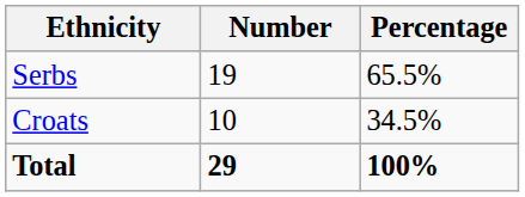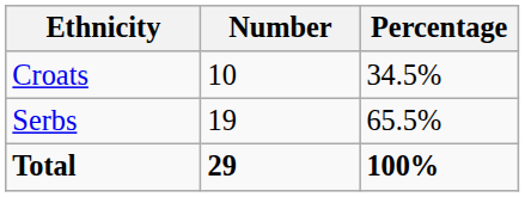 <table class="wikitable">
 <tr>
 <th width="100px">Ethnicity</th>
 <th width="80px">Number</th>
 <th width="80px">Percentage</th>
 </tr>
 <tr>
+<td><a href='#'>Croats</a></td>
+<td>10</td>
+<td>34.5%</td>
+</tr>
+<tr>
 <td><a href='#'>Serbs</a></td>
 <td>19</td>
 <td>65.5%</td>
-</tr>
-<tr>
-<td><a href='#'>Croats</a></td>
-<td>10</td>
-<td>34.5%</td>
 </tr>
 <tr>
 <td><strong>Total</strong></td>
 <td><strong>29</strong></td>
 <td><strong>100%</strong></td>
 </tr>
 </table>
